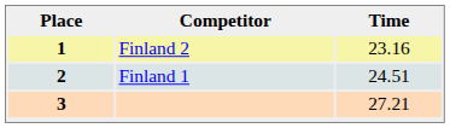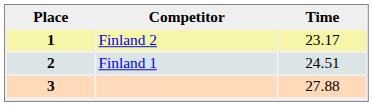 <table style="border-style:solid;border-width:1px;border-color:#808080;background-color:#EFEFEF" cellspacing="2" cellpadding="2" width="380px">
 <tr bgcolor="#EFEFEF">
 <th align=center>Place</th>
 <th align=center>Competitor</th>
 <th align=center>Time</th>
 </tr>
 <tr align="center" valign="top" bgcolor="#F7F6A8">
 <th>1</th>
 <td align="left"> <a href='#'>Finland 2</a></td>
-<td align="center">23.16</td>
+<td align="center">23.17</td>
 </tr>
 <tr align="center" valign="top" bgcolor="#DCE5E5">
 <th>2</th>
 <td align="left"> <a href='#'>Finland 1</a></td>
 <td align="center">24.51</td>
 </tr>
 <tr align="center" valign="top" bgcolor="#FFDAB9">
 <th>3</th>
 <td align="left"></td>
-<td align="center">27.21</td>
+<td align="center">27.88</td>
 </tr>
 <tr align="center" valign="top" bgcolor="#FFFFFF">
 </tr>
 </table>
